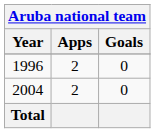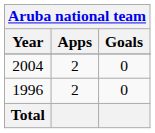 <table class="wikitable" style="text-align:center">
 <tr>
 <th colspan=3><a href='#'>Aruba national team</a></th>
 </tr>
 <tr>
 <th>Year</th>
 <th>Apps</th>
 <th>Goals</th>
 </tr>
 <tr>
 </tr>
 <tr>
-<td>1996</td>
+<td>2004</td>
 <td>2</td>
 <td>0</td>
 </tr>
 <tr>
-<td>2004</td>
+<td>1996</td>
 <td>2</td>
 <td>0</td>
 </tr>
 <tr>
 <th>Total</th>
 <th></th>
 <th></th>
 </tr>
 </table>
